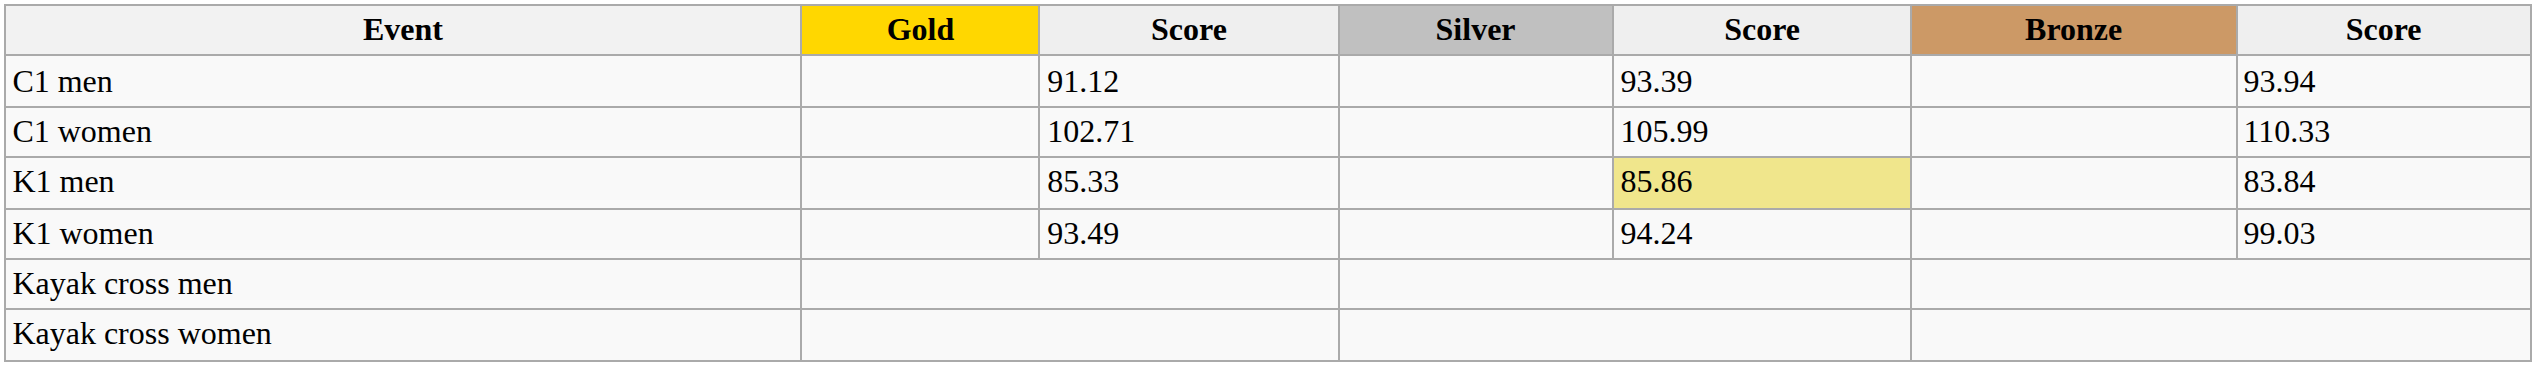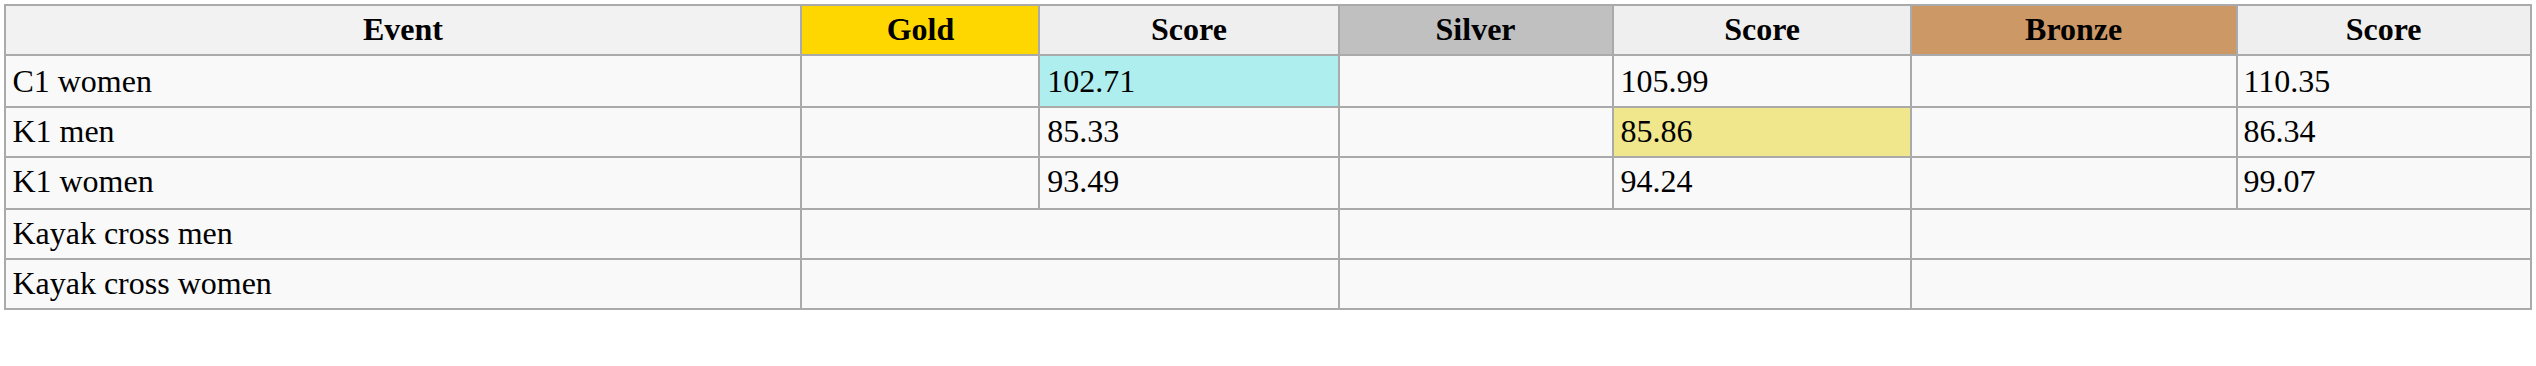 <table class="wikitable" width=100%>
 <tr>
 <th>Event</th>
 <td align=center bgcolor="gold"><strong>Gold</strong></td>
 <td align=center bgcolor="EFEFEF"><strong>Score</strong></td>
 <td align=center bgcolor="silver"><strong>Silver</strong></td>
 <td align=center bgcolor="EFEFEF"><strong>Score</strong></td>
 <td align=center bgcolor="CC9966"><strong>Bronze</strong></td>
 <td align=center bgcolor="EFEFEF"><strong>Score</strong></td>
 </tr>
 <tr>
-<td>C1 men</td>
-<td></td>
-<td>91.12</td>
-<td></td>
-<td>93.39</td>
-<td></td>
-<td>93.94</td>
-</tr>
-<tr>
 <td>C1 women</td>
 <td></td>
-<td>102.71</td>
+<td style="background: paleturquoise;">102.71</td>
 <td></td>
 <td>105.99</td>
 <td></td>
-<td>110.33</td>
+<td>110.35</td>
 </tr>
 <tr>
 <td>K1 men</td>
 <td></td>
 <td>85.33</td>
 <td></td>
 <td style="background: khaki;">85.86</td>
 <td></td>
-<td>83.84</td>
+<td>86.34</td>
 </tr>
 <tr>
 <td>K1 women</td>
 <td></td>
 <td>93.49</td>
 <td></td>
 <td>94.24</td>
 <td></td>
-<td>99.03</td>
+<td>99.07</td>
 </tr>
 <tr>
 <td>Kayak cross men</td>
 <td colspan=2></td>
 <td colspan=2></td>
 <td colspan=2></td>
 </tr>
 <tr>
 <td>Kayak cross women</td>
 <td colspan=2></td>
 <td colspan=2></td>
 <td colspan=2></td>
 </tr>
 </table>
